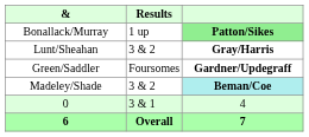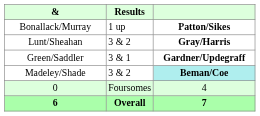 <table border="1" cellpadding="3" style="border-collapse:collapse; text-align:center;">
 <tr style="background:#ddffdd;">
 <th width=160> & </th>
 <th>Results</th>
 <th width=160></th>
 </tr>
 <tr>
 <td>Bonallack/Murray</td>
 <td align=left> 1 up</td>
-<td style="background: lightgreen;"><strong>Patton/Sikes</strong></td>
+<td><strong>Patton/Sikes</strong></td>
 </tr>
 <tr>
 <td>Lunt/Sheahan</td>
 <td align=left> 3 & 2</td>
 <td><strong>Gray/Harris</strong></td>
 </tr>
 <tr>
 <td>Green/Saddler</td>
-<td>Foursomes</td>
+<td align=left> 3 & 1</td>
 <td><strong>Gardner/Updegraff</strong></td>
 </tr>
 <tr>
 <td>Madeley/Shade</td>
 <td align=left> 3 & 2</td>
 <td style="background: paleturquoise;"><strong>Beman/Coe</strong></td>
 </tr>
 <tr style="background:#ddffdd;">
 <td>0</td>
-<td align=left> 3 & 1</td>
+<td>Foursomes</td>
 <td>4</td>
 </tr>
 <tr style="background:#aaffaa;">
 <th>6</th>
 <th>Overall</th>
 <th>7</th>
 </tr>
 </table>
